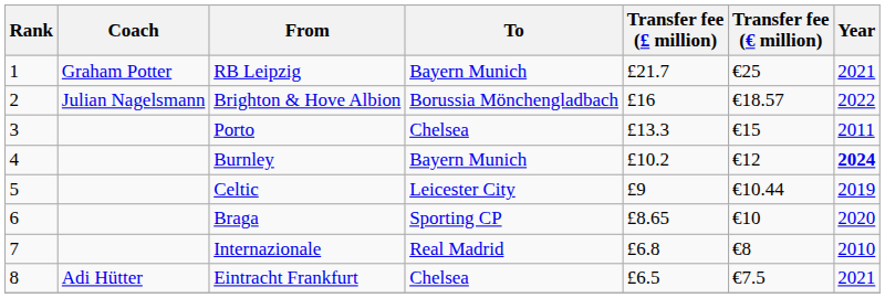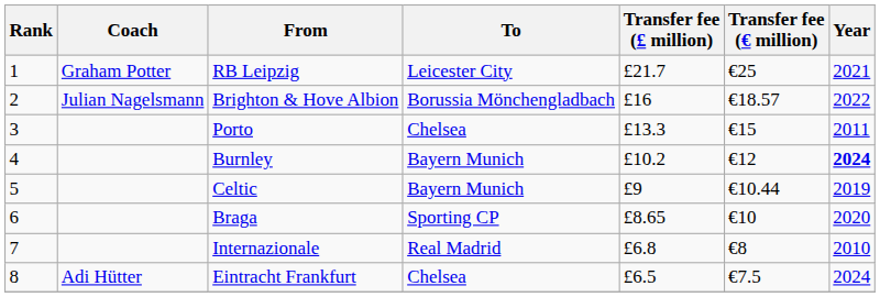 <table class="wikitable sortable">
 <tr>
 <th>Rank</th>
 <th>Coach</th>
 <th>From</th>
 <th>To</th>
 <th>Transfer fee<br>(<a href='#'>£</a> million)</th>
 <th>Transfer fee<br>(<a href='#'>€</a> million)</th>
 <th>Year</th>
 </tr>
 <tr>
 <td>1</td>
 <td> <a href='#'>Graham Potter</a></td>
 <td> <a href='#'>RB Leipzig</a></td>
-<td> <a href='#'>Bayern Munich</a></td>
+<td> <a href='#'>Leicester City</a></td>
 <td>£21.7</td>
 <td>€25</td>
 <td><a href='#'>2021</a></td>
 </tr>
 <tr>
 <td>2</td>
 <td> <a href='#'>Julian Nagelsmann</a></td>
 <td> <a href='#'>Brighton & Hove Albion</a></td>
 <td> <a href='#'>Borussia Mönchengladbach</a></td>
 <td>£16</td>
 <td>€18.57</td>
 <td><a href='#'>2022</a></td>
 </tr>
 <tr>
 <td>3</td>
 <td> </td>
 <td> <a href='#'>Porto</a></td>
 <td> <a href='#'>Chelsea</a></td>
 <td>£13.3</td>
 <td>€15</td>
 <td><a href='#'>2011</a></td>
 </tr>
 <tr>
 <td>4</td>
 <td> </td>
 <td> <a href='#'>Burnley</a></td>
 <td> <a href='#'>Bayern Munich</a></td>
 <td>£10.2</td>
 <td>€12</td>
 <td><strong><a href='#'>2024</a></strong></td>
 </tr>
 <tr>
 <td>5</td>
 <td> </td>
 <td> <a href='#'>Celtic</a></td>
-<td> <a href='#'>Leicester City</a></td>
+<td> <a href='#'>Bayern Munich</a></td>
 <td>£9</td>
 <td>€10.44</td>
 <td><a href='#'>2019</a></td>
 </tr>
 <tr>
 <td>6</td>
 <td> </td>
 <td> <a href='#'>Braga</a></td>
 <td> <a href='#'>Sporting CP</a></td>
 <td>£8.65</td>
 <td>€10</td>
 <td><a href='#'>2020</a></td>
 </tr>
 <tr>
 <td>7</td>
 <td> </td>
 <td> <a href='#'>Internazionale</a></td>
 <td> <a href='#'>Real Madrid</a></td>
 <td>£6.8</td>
 <td>€8</td>
 <td><a href='#'>2010</a></td>
 </tr>
 <tr>
 <td>8</td>
 <td> <a href='#'>Adi Hütter</a></td>
 <td> <a href='#'>Eintracht Frankfurt</a></td>
 <td> <a href='#'>Chelsea</a></td>
 <td>£6.5</td>
 <td>€7.5</td>
-<td><a href='#'>2021</a></td>
+<td><a href='#'>2024</a></td>
 </tr>
 <tr>
 </tr>
 </table>
